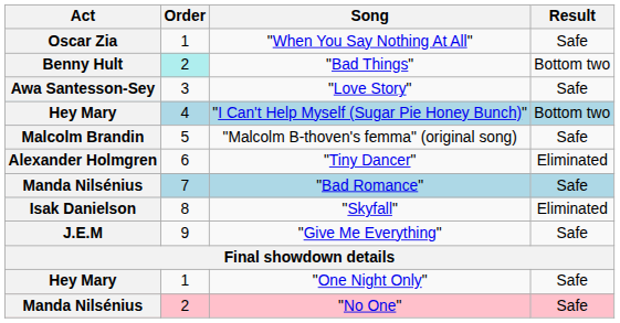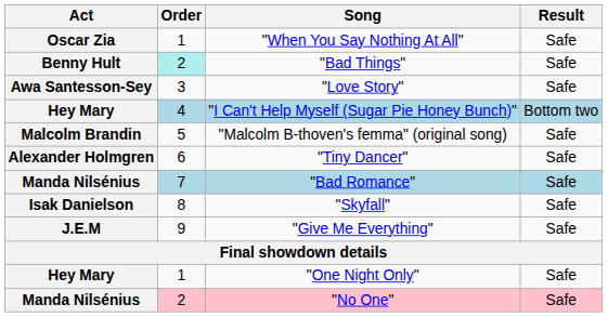 <table class="wikitable plainrowheaders" style="text-align:center;">
 <tr>
 <th scope="col">Act</th>
 <th scope="col">Order</th>
 <th scope="col">Song</th>
 <th scope="col">Result</th>
 </tr>
 <tr>
 <th scope="row">Oscar Zia</th>
 <td>1</td>
 <td>"<a href='#'>When You Say Nothing At All</a>"</td>
 <td>Safe</td>
 </tr>
 <tr>
 <th scope="row">Benny Hult</th>
 <td style="background: paleturquoise;">2</td>
 <td>"<a href='#'>Bad Things</a>"</td>
-<td>Bottom two</td>
+<td>Safe</td>
 </tr>
 <tr>
 <th scope="row">Awa Santesson-Sey</th>
 <td>3</td>
 <td>"<a href='#'>Love Story</a>"</td>
 <td>Safe</td>
 </tr>
 <tr bgcolor="lightblue">
 <th scope="row">Hey Mary</th>
 <td>4</td>
 <td>"<a href='#'>I Can't Help Myself (Sugar Pie Honey Bunch)</a>"</td>
 <td>Bottom two</td>
 </tr>
 <tr>
 <th scope="row">Malcolm Brandin</th>
 <td>5</td>
 <td>"Malcolm B-thoven's femma" (original song)</td>
 <td>Safe</td>
 </tr>
 <tr>
 <th scope="row">Alexander Holmgren</th>
 <td>6</td>
 <td>"<a href='#'>Tiny Dancer</a>"</td>
-<td>Eliminated</td>
+<td>Safe</td>
 </tr>
 <tr bgcolor="lightblue">
 <th scope="row">Manda Nilsénius</th>
 <td>7</td>
 <td>"<a href='#'>Bad Romance</a>"</td>
 <td>Safe</td>
 </tr>
 <tr>
 <th scope="row">Isak Danielson</th>
 <td>8</td>
 <td>"<a href='#'>Skyfall</a>"</td>
-<td>Eliminated</td>
+<td>Safe</td>
 </tr>
 <tr>
 <th scope="row">J.E.M</th>
 <td>9</td>
 <td>"<a href='#'>Give Me Everything</a>"</td>
 <td>Safe</td>
 </tr>
 <tr>
 <th colspan="4">Final showdown details</th>
 </tr>
 <tr>
 <th scope="row">Hey Mary</th>
 <td>1</td>
 <td>"<a href='#'>One Night Only</a>"</td>
 <td>Safe</td>
 </tr>
 <tr style="background:pink;">
 <th scope="row">Manda Nilsénius</th>
 <td>2</td>
 <td>"<a href='#'>No One</a>"</td>
 <td>Safe</td>
 </tr>
 </table>
